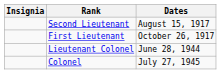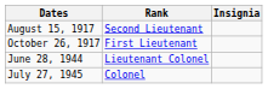 <table class="wikitable">
 <tr>
+<th>Dates</th>
+<th>Rank</th>
 <th>Insignia</th>
-<th>Rank</th>
-<th>Dates</th>
 </tr>
 <tr>
+<td>August 15, 1917 </td>
+<td><a href='#'>Second Lieutenant</a></td>
 <td align="center"></td>
-<td><a href='#'>Second Lieutenant</a></td>
-<td>August 15, 1917 </td>
 </tr>
 <tr>
+<td>October 26, 1917 </td>
+<td><a href='#'>First Lieutenant</a></td>
 <td align="center"></td>
-<td><a href='#'>First Lieutenant</a></td>
-<td>October 26, 1917 </td>
 </tr>
 <tr>
+<td>June 28, 1944 </td>
+<td><a href='#'>Lieutenant Colonel</a></td>
 <td align="center"></td>
-<td><a href='#'>Lieutenant Colonel</a></td>
-<td>June 28, 1944 </td>
 </tr>
 <tr>
+<td>July 27, 1945 </td>
+<td><a href='#'>Colonel</a></td>
 <td align="center"></td>
-<td><a href='#'>Colonel</a></td>
-<td>July 27, 1945 </td>
 </tr>
 </table>
